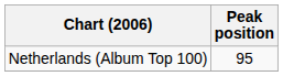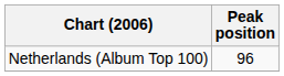 <table class="wikitable">
 <tr>
 <th>Chart (2006)</th>
 <th>Peak<br>position</th>
 </tr>
 <tr>
 <td>Netherlands (Album Top 100)</td>
-<td align="center">95</td>
+<td align="center">96</td>
 </tr>
 <tr>
 </tr>
 </table>
